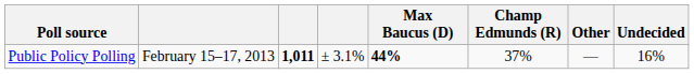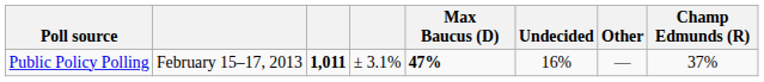 <table class="wikitable">
 <tr valign= bottom>
 <th>Poll source</th>
 <th></th>
 <th></th>
 <th></th>
 <th style="width:100px;">Max<br>Baucus (D)</th>
+<th>Undecided</th>
+<th>Other</th>
 <th style="width:100px;">Champ<br>Edmunds (R)</th>
-<th>Other</th>
-<th>Undecided</th>
 </tr>
 <tr>
 <td><a href='#'>Public Policy Polling</a></td>
 <td align=center>February 15–17, 2013</td>
 <td align=center><strong>1,011</strong></td>
 <td align=center>± 3.1%</td>
-<td><strong>44%</strong></td>
+<td><strong>47%</strong></td>
+<td align=center>16%</td>
+<td align=center>—</td>
 <td align=center>37%</td>
-<td align=center>—</td>
-<td align=center>16%</td>
 </tr>
 </table>
